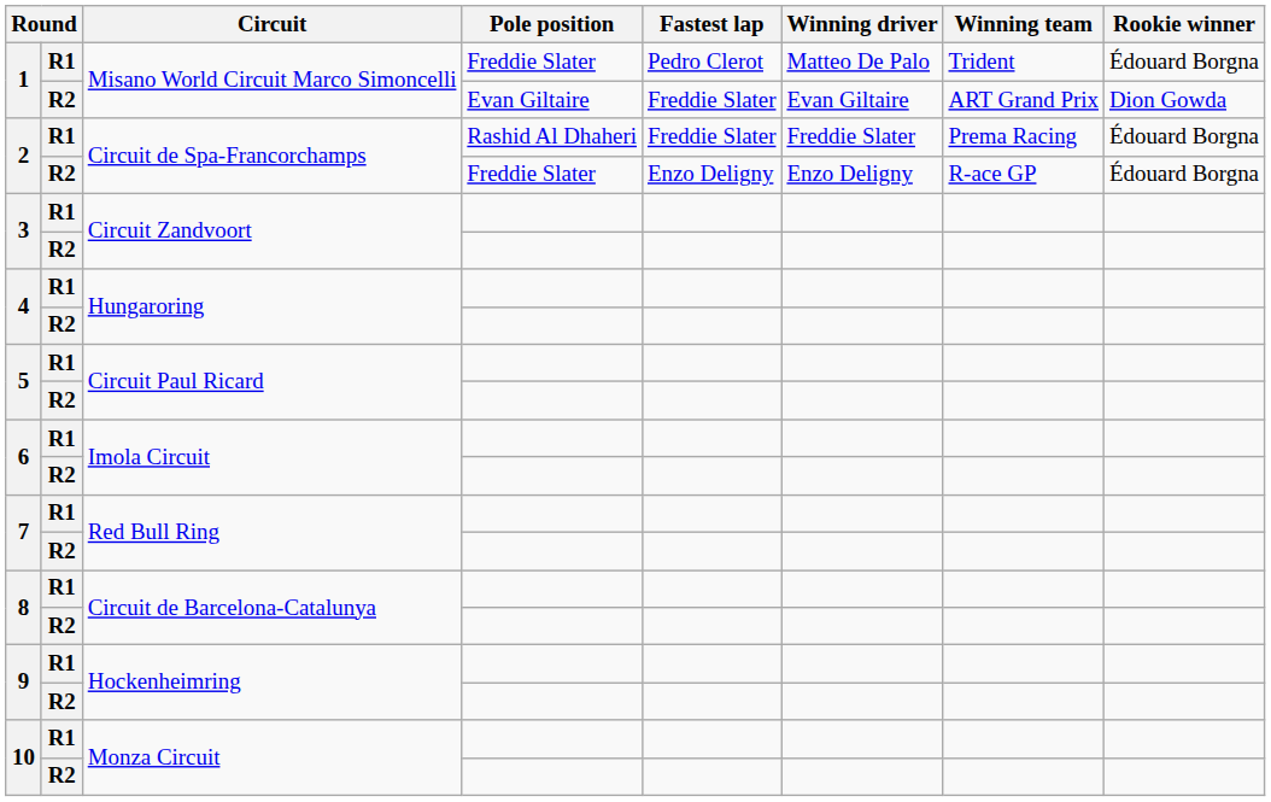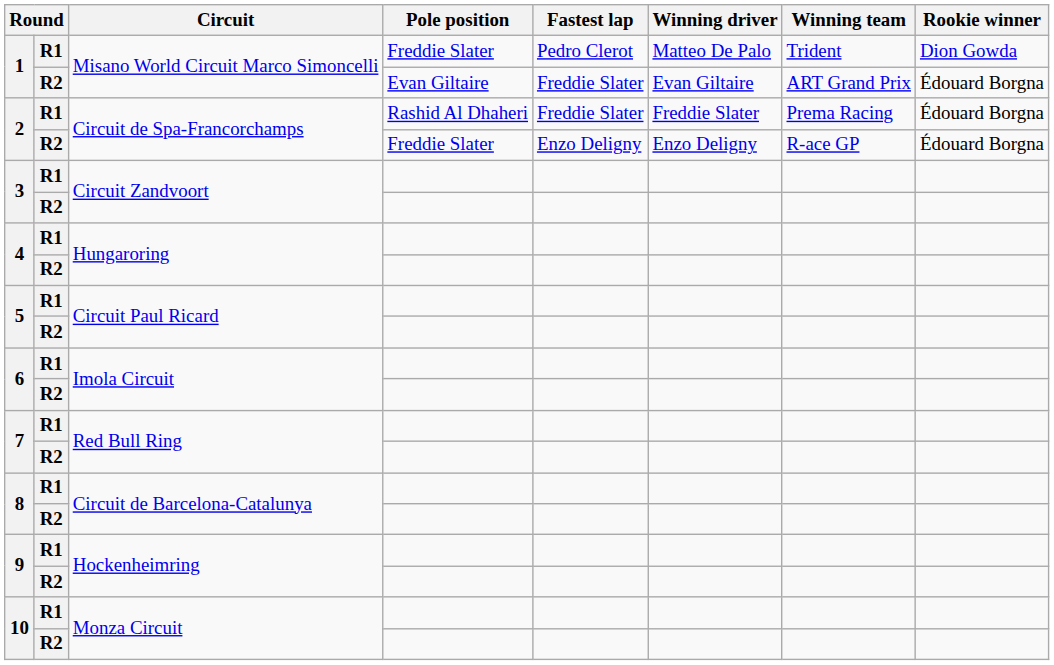 <table class="wikitable" style="font-size:85%">
 <tr>
 <th colspan="2">Round</th>
 <th>Circuit</th>
 <th>Pole position</th>
 <th>Fastest lap</th>
 <th>Winning driver</th>
 <th>Winning team</th>
 <th>Rookie winner</th>
 </tr>
 <tr>
 <th rowspan="2">1</th>
 <th>R1</th>
 <td rowspan="2" nowrap=""> <a href='#'>Misano World Circuit Marco Simoncelli</a></td>
 <td nowrap> <a href='#'>Freddie Slater</a></td>
 <td> <a href='#'>Pedro Clerot</a></td>
 <td nowrap> <a href='#'>Matteo De Palo</a></td>
 <td> <a href='#'>Trident</a></td>
-<td nowrap> Édouard Borgna</td>
+<td> <a href='#'>Dion Gowda</a></td>
 </tr>
 <tr>
 <th>R2</th>
 <td nowrap> <a href='#'>Evan Giltaire</a></td>
 <td nowrap> <a href='#'>Freddie Slater</a></td>
 <td nowrap> <a href='#'>Evan Giltaire</a></td>
 <td nowrap> <a href='#'>ART Grand Prix</a></td>
-<td> <a href='#'>Dion Gowda</a></td>
+<td nowrap> Édouard Borgna</td>
 </tr>
 <tr>
 <th rowspan="2">2</th>
 <th>R1</th>
 <td rowspan="2"> <a href='#'>Circuit de Spa-Francorchamps</a></td>
 <td nowrap> <a href='#'>Rashid Al Dhaheri</a></td>
 <td> <a href='#'>Freddie Slater</a></td>
 <td> <a href='#'>Freddie Slater</a></td>
 <td> <a href='#'>Prema Racing</a></td>
 <td nowrap> Édouard Borgna</td>
 </tr>
 <tr>
 <th>R2</th>
 <td> <a href='#'>Freddie Slater</a></td>
 <td nowrap> <a href='#'>Enzo Deligny</a></td>
 <td nowrap> <a href='#'>Enzo Deligny</a></td>
 <td> <a href='#'>R-ace GP</a></td>
 <td nowrap> Édouard Borgna</td>
 </tr>
 <tr>
 <th rowspan="2">3</th>
 <th>R1</th>
 <td rowspan="2"> <a href='#'>Circuit Zandvoort</a></td>
 <td></td>
 <td></td>
 <td></td>
 <td></td>
 <td></td>
 </tr>
 <tr>
 <th>R2</th>
 <td></td>
 <td></td>
 <td></td>
 <td></td>
 <td></td>
 </tr>
 <tr>
 <th rowspan="2">4</th>
 <th>R1</th>
 <td rowspan="2"> <a href='#'>Hungaroring</a></td>
 <td></td>
 <td></td>
 <td></td>
 <td></td>
 <td></td>
 </tr>
 <tr>
 <th>R2</th>
 <td></td>
 <td></td>
 <td></td>
 <td></td>
 <td></td>
 </tr>
 <tr>
 <th rowspan="2">5</th>
 <th>R1</th>
 <td rowspan="2"> <a href='#'>Circuit Paul Ricard</a></td>
 <td></td>
 <td></td>
 <td></td>
 <td></td>
 <td></td>
 </tr>
 <tr>
 <th>R2</th>
 <td></td>
 <td></td>
 <td></td>
 <td></td>
 <td></td>
 </tr>
 <tr>
 <th rowspan="2">6</th>
 <th>R1</th>
 <td rowspan="2"> <a href='#'>Imola Circuit</a></td>
 <td></td>
 <td></td>
 <td></td>
 <td></td>
 <td></td>
 </tr>
 <tr>
 <th>R2</th>
 <td></td>
 <td></td>
 <td></td>
 <td></td>
 <td></td>
 </tr>
 <tr>
 <th rowspan="2">7</th>
 <th>R1</th>
 <td rowspan="2"> <a href='#'>Red Bull Ring</a></td>
 <td></td>
 <td></td>
 <td></td>
 <td></td>
 <td></td>
 </tr>
 <tr>
 <th>R2</th>
 <td></td>
 <td></td>
 <td></td>
 <td></td>
 <td></td>
 </tr>
 <tr>
 <th rowspan="2">8</th>
 <th>R1</th>
 <td rowspan="2"> <a href='#'>Circuit de Barcelona-Catalunya</a></td>
 <td></td>
 <td></td>
 <td></td>
 <td></td>
 <td></td>
 </tr>
 <tr>
 <th>R2</th>
 <td></td>
 <td></td>
 <td></td>
 <td></td>
 <td></td>
 </tr>
 <tr>
 <th rowspan="2">9</th>
 <th>R1</th>
 <td rowspan="2"> <a href='#'>Hockenheimring</a></td>
 <td></td>
 <td></td>
 <td></td>
 <td></td>
 <td></td>
 </tr>
 <tr>
 <th>R2</th>
 <td></td>
 <td></td>
 <td></td>
 <td></td>
 <td></td>
 </tr>
 <tr>
 <th rowspan="2">10</th>
 <th>R1</th>
 <td rowspan="2"> <a href='#'>Monza Circuit</a></td>
 <td></td>
 <td></td>
 <td></td>
 <td></td>
 <td></td>
 </tr>
 <tr>
 <th>R2</th>
 <td></td>
 <td></td>
 <td></td>
 <td></td>
 <td></td>
 </tr>
 </table>
